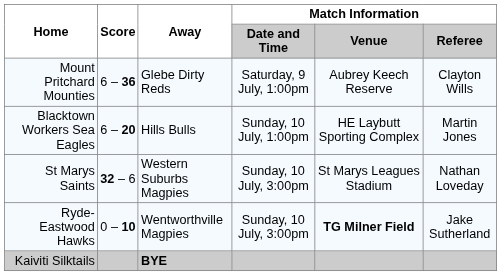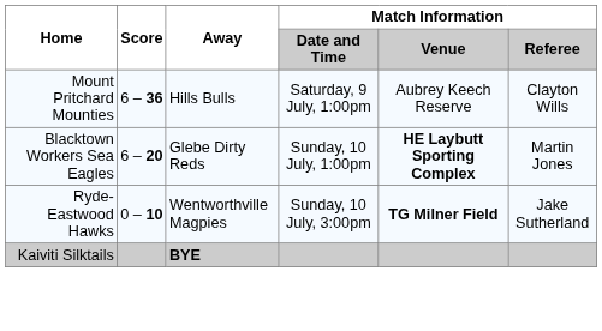 <table border="1" cellpadding="3" cellspacing="0" width="100%" style="border-collapse:collapse;  text-align:center;">
 <tr>
 <th rowspan="2" width="19%">Home</th>
 <th rowspan="2" width="8%">Score</th>
 <th rowspan="2" width="19%">Away</th>
 <th colspan="3">Match Information</th>
 </tr>
 <tr style="background:#CCCCCC">
 <th width="17%">Date and Time</th>
 <th width="22%">Venue</th>
 <th width="50%">Referee</th>
 </tr>
 <tr style="text-align:center; background:#f5faff;">
 <td align="right">Mount Pritchard Mounties </td>
 <td>6 – <strong>36</strong></td>
-<td align="left"> Glebe Dirty Reds</td>
+<td align="left"> Hills Bulls</td>
 <td>Saturday, 9 July, 1:00pm</td>
 <td>Aubrey Keech Reserve</td>
 <td>Clayton Wills</td>
 </tr>
 <tr style="text-align:center; background:#f5faff;">
 <td align="right">Blacktown Workers Sea Eagles </td>
 <td>6 – <strong>20</strong></td>
-<td align="left"> Hills Bulls</td>
+<td align="left"> Glebe Dirty Reds</td>
 <td>Sunday, 10 July, 1:00pm</td>
-<td>HE Laybutt Sporting Complex</td>
+<td><strong>HE Laybutt Sporting Complex</strong></td>
 <td>Martin Jones</td>
-</tr>
-<tr style="text-align:center; background:#f5faff;">
-<td align="right">St Marys Saints </td>
-<td><strong>32</strong> – 6</td>
-<td align="left"> Western Suburbs Magpies</td>
-<td>Sunday, 10 July, 3:00pm</td>
-<td>St Marys Leagues Stadium</td>
-<td>Nathan Loveday</td>
 </tr>
 <tr style="text-align:center; background:#f5faff;">
 <td align="right">Ryde-Eastwood Hawks </td>
 <td>0 – <strong>10</strong></td>
 <td align="left"> Wentworthville Magpies</td>
 <td>Sunday, 10 July, 3:00pm</td>
 <td><strong>TG Milner Field</strong></td>
 <td>Jake Sutherland</td>
 </tr>
 <tr style="text-align:center; background:#CCCCCC;">
 <td align="right">Kaiviti Silktails </td>
 <td></td>
 <td align="left"><strong>BYE</strong></td>
 <td></td>
 <td></td>
 <td></td>
 </tr>
 </table>
